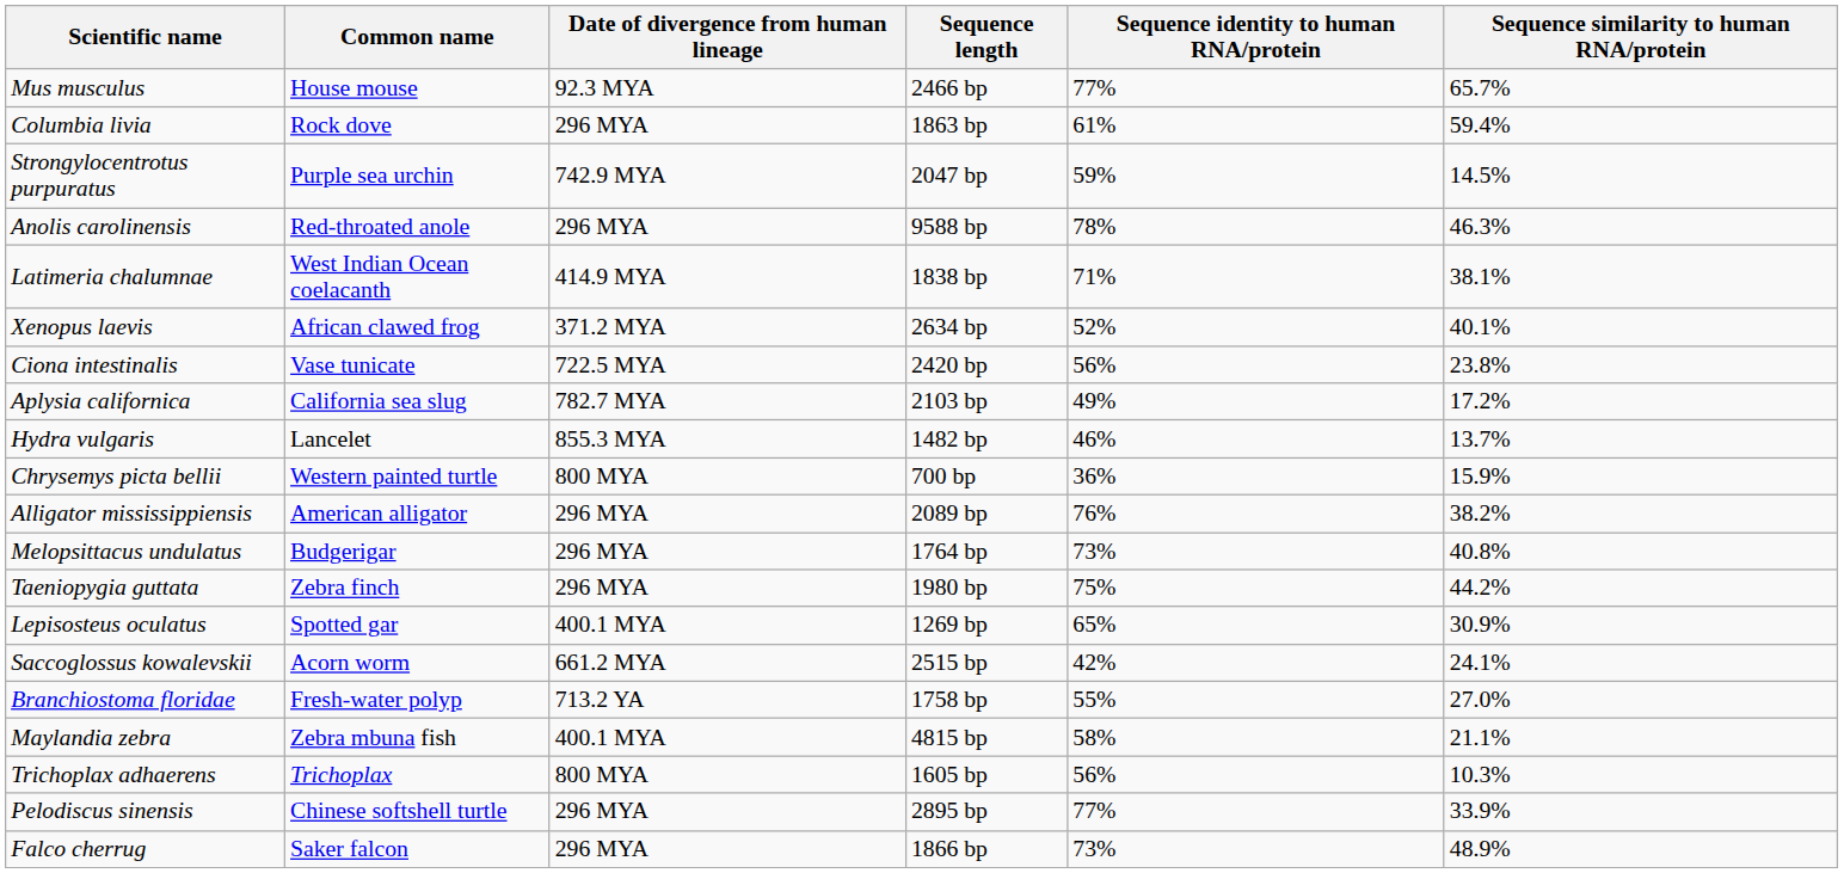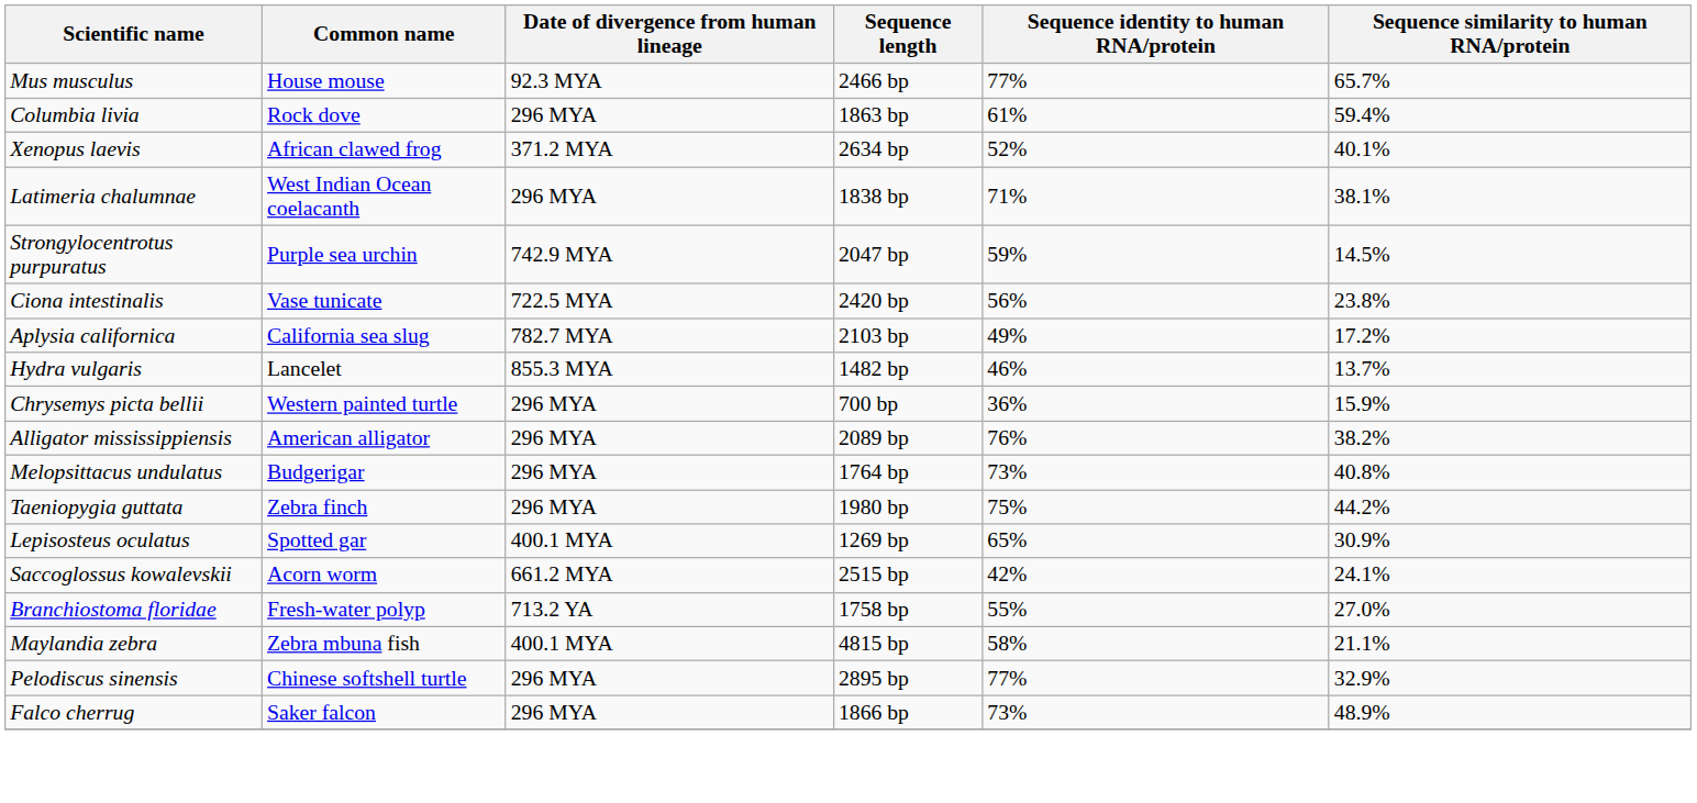 <table class="wikitable">
 <tr>
 <th>Scientific name</th>
 <th>Common name</th>
 <th>Date of divergence from human lineage</th>
 <th>Sequence length</th>
 <th>Sequence identity to human RNA/protein</th>
 <th>Sequence similarity to human RNA/protein</th>
 </tr>
 <tr>
 <td><em>Mus musculus</em></td>
 <td><a href='#'>House mouse</a></td>
 <td>92.3 MYA</td>
 <td>2466 bp</td>
 <td>77%</td>
 <td>65.7%</td>
 </tr>
 <tr>
 <td><em>Columbia livia</em></td>
 <td><a href='#'>Rock dove</a></td>
 <td>296 MYA</td>
 <td>1863 bp</td>
 <td>61%</td>
 <td>59.4%</td>
 </tr>
 <tr>
+<td><em>Xenopus laevis</em></td>
+<td><a href='#'>African clawed frog</a></td>
+<td>371.2 MYA</td>
+<td>2634 bp</td>
+<td>52%</td>
+<td>40.1%</td>
+</tr>
+<tr>
+<td><em>Latimeria chalumnae</em></td>
+<td><a href='#'>West Indian Ocean coelacanth</a></td>
+<td>296 MYA</td>
+<td>1838 bp</td>
+<td>71%</td>
+<td>38.1%</td>
+</tr>
+<tr>
 <td><em>Strongylocentrotus purpuratus</em></td>
 <td><a href='#'>Purple sea urchin</a></td>
 <td>742.9 MYA</td>
 <td>2047 bp</td>
 <td>59%</td>
 <td>14.5%</td>
-</tr>
-<tr>
-<td><em>Anolis carolinensis</em></td>
-<td><a href='#'>Red-throated anole</a></td>
-<td>296 MYA</td>
-<td>9588 bp</td>
-<td>78%</td>
-<td>46.3%</td>
-</tr>
-<tr>
-<td><em>Latimeria chalumnae</em></td>
-<td><a href='#'>West Indian Ocean coelacanth</a></td>
-<td>414.9 MYA</td>
-<td>1838 bp</td>
-<td>71%</td>
-<td>38.1%</td>
-</tr>
-<tr>
-<td><em>Xenopus laevis</em></td>
-<td><a href='#'>African clawed frog</a></td>
-<td>371.2 MYA</td>
-<td>2634 bp</td>
-<td>52%</td>
-<td>40.1%</td>
 </tr>
 <tr>
 <td><em>Ciona intestinalis</em></td>
 <td><a href='#'>Vase tunicate</a></td>
 <td>722.5 MYA</td>
 <td>2420 bp</td>
 <td>56%</td>
 <td>23.8%</td>
 </tr>
 <tr>
 <td><em>Aplysia californica</em></td>
 <td><a href='#'>California sea slug</a></td>
 <td>782.7 MYA</td>
 <td>2103 bp</td>
 <td>49%</td>
 <td>17.2%</td>
 </tr>
 <tr>
 <td><em>Hydra vulgaris</em></td>
 <td>Lancelet</td>
 <td>855.3 MYA</td>
 <td>1482 bp</td>
 <td>46%</td>
 <td>13.7%</td>
 </tr>
 <tr>
 <td><em>Chrysemys picta bellii</em></td>
 <td><a href='#'>Western painted turtle</a></td>
-<td>800 MYA</td>
+<td>296 MYA</td>
 <td>700 bp</td>
 <td>36%</td>
 <td>15.9%</td>
 </tr>
 <tr>
 <td><em>Alligator mississippiensis</em></td>
 <td><a href='#'>American alligator</a></td>
 <td>296 MYA</td>
 <td>2089 bp</td>
 <td>76%</td>
 <td>38.2%</td>
 </tr>
 <tr>
 <td><em>Melopsittacus undulatus</em></td>
 <td><a href='#'>Budgerigar</a></td>
 <td>296 MYA</td>
 <td>1764 bp</td>
 <td>73%</td>
 <td>40.8%</td>
 </tr>
 <tr>
 <td><em>Taeniopygia guttata</em></td>
 <td><a href='#'>Zebra finch</a></td>
 <td>296 MYA</td>
 <td>1980 bp</td>
 <td>75%</td>
 <td>44.2%</td>
 </tr>
 <tr>
 <td><em>Lepisosteus oculatus</em></td>
 <td><a href='#'>Spotted gar</a></td>
 <td>400.1 MYA</td>
 <td>1269 bp</td>
 <td>65%</td>
 <td>30.9%</td>
 </tr>
 <tr>
 <td><em>Saccoglossus kowalevskii</em></td>
 <td><a href='#'>Acorn worm</a></td>
 <td>661.2 MYA</td>
 <td>2515 bp</td>
 <td>42%</td>
 <td>24.1%</td>
 </tr>
 <tr>
 <td><em><a href='#'>Branchiostoma floridae</a></em></td>
 <td><a href='#'>Fresh-water polyp</a></td>
 <td>713.2 YA</td>
 <td>1758 bp</td>
 <td>55%</td>
 <td>27.0%</td>
 </tr>
 <tr>
 <td><em>Maylandia zebra</em></td>
 <td><a href='#'>Zebra mbuna</a> fish</td>
 <td>400.1 MYA</td>
 <td>4815 bp</td>
 <td>58%</td>
 <td>21.1%</td>
 </tr>
 <tr>
-<td><em>Trichoplax adhaerens</em></td>
-<td><em><a href='#'>Trichoplax</a></em></td>
-<td>800 MYA</td>
-<td>1605 bp</td>
-<td>56%</td>
-<td>10.3%</td>
-</tr>
-<tr>
 <td><em>Pelodiscus sinensis</em></td>
 <td><a href='#'>Chinese softshell turtle</a></td>
 <td>296 MYA</td>
 <td>2895 bp</td>
 <td>77%</td>
-<td>33.9%</td>
+<td>32.9%</td>
 </tr>
 <tr>
 <td><em>Falco cherrug</em></td>
 <td><a href='#'>Saker falcon</a></td>
 <td>296 MYA</td>
 <td>1866 bp</td>
 <td>73%</td>
 <td>48.9%</td>
 </tr>
 <tr>
 </tr>
 </table>
